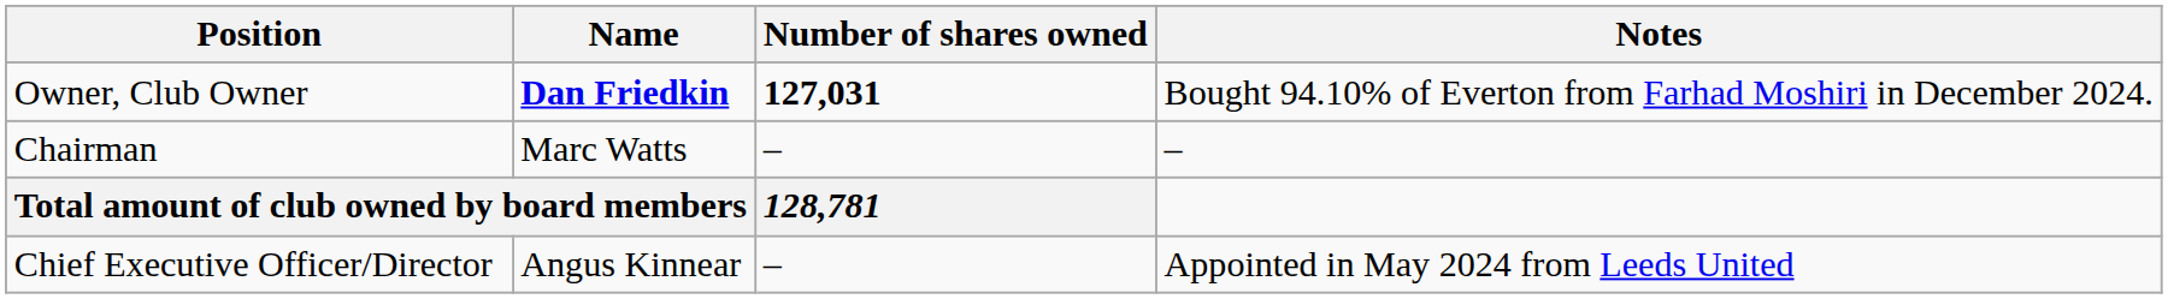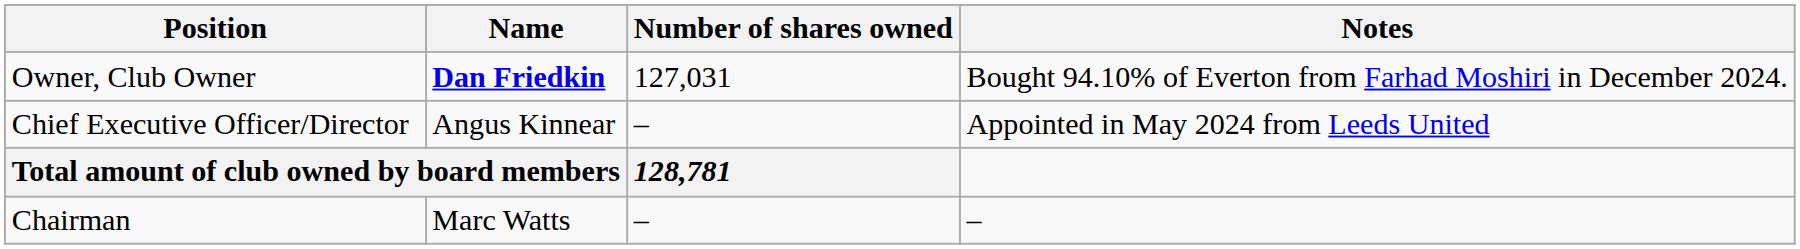 <table class="wikitable" style="text-align: center; ">
 <tr>
 <th>Position</th>
 <th>Name</th>
 <th>Number of shares owned</th>
 <th>Notes</th>
 </tr>
 <tr>
 <td style="text-align:left;">Owner, Club Owner</td>
 <td style="text-align:left;"><strong><a href='#'>Dan Friedkin</a></strong></td>
-<td style="text-align:left;"><strong>127,031</strong></td>
+<td style="text-align:left;">127,031</td>
 <td style="text-align:left;">Bought 94.10% of Everton from <a href='#'>Farhad Moshiri</a> in December 2024.</td>
+</tr>
+<tr style="text-align:left;">
+<td>Chief Executive Officer/Director</td>
+<td>Angus Kinnear</td>
+<td>–</td>
+<td>Appointed in May 2024 from <a href='#'>Leeds United</a></td>
+</tr>
+<tr>
+<th colspan="2" style="text-align:left;">Total amount of club owned by board members</th>
+<th style="text-align:left;"><em>128,781</em></th>
+<td style="text-align:left;"></td>
 </tr>
 <tr style="text-align:left;">
 <td>Chairman</td>
 <td>Marc Watts</td>
 <td>–</td>
 <td>–</td>
 </tr>
-<tr>
-<th colspan="2" style="text-align:left;">Total amount of club owned by board members</th>
-<th style="text-align:left;"><em>128,781</em></th>
-<td style="text-align:left;"></td>
-</tr>
-<tr style="text-align:left;">
-<td>Chief Executive Officer/Director</td>
-<td>Angus Kinnear</td>
-<td>–</td>
-<td>Appointed in May 2024 from <a href='#'>Leeds United</a></td>
-</tr>
 </table>
